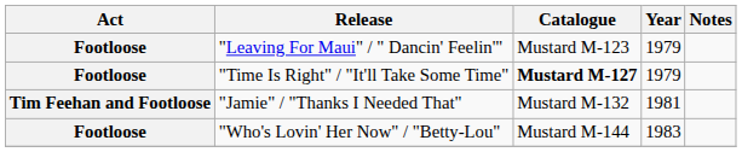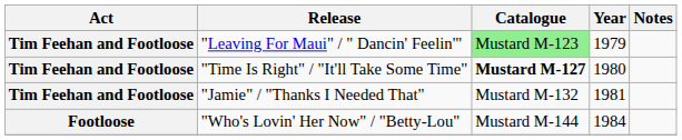 <table class="wikitable plainrowheaders sortable">
 <tr>
 <th scope="col" class="unsortable">Act</th>
 <th scope="col">Release</th>
 <th scope="col">Catalogue</th>
 <th scope="col">Year</th>
 <th scope="col" class="unsortable">Notes</th>
 </tr>
 <tr>
-<th scope="row">Footloose</th>
+<th scope="row">Tim Feehan and Footloose</th>
 <td>"<a href='#'>Leaving For Maui</a>" / "	Dancin' Feelin'"</td>
-<td>Mustard M-123</td>
+<td style="background: lightgreen;">Mustard M-123</td>
 <td>1979</td>
 <td></td>
 </tr>
 <tr>
-<th scope="row">Footloose</th>
+<th scope="row">Tim Feehan and Footloose</th>
 <td>"Time Is Right" / "It'll Take Some Time"</td>
 <td><strong>Mustard  M-127</strong></td>
-<td>1979</td>
+<td>1980</td>
 <td></td>
 </tr>
 <tr>
 <th scope="row">Tim Feehan and Footloose</th>
 <td>"Jamie" / "Thanks I Needed That"</td>
 <td>Mustard M-132</td>
 <td>1981</td>
 <td></td>
 </tr>
 <tr>
 <th scope="row">Footloose</th>
 <td>"Who's Lovin' Her Now" / "Betty-Lou"</td>
 <td>Mustard M-144</td>
-<td>1983</td>
+<td>1984</td>
 <td></td>
 </tr>
 <tr>
 </tr>
 </table>
